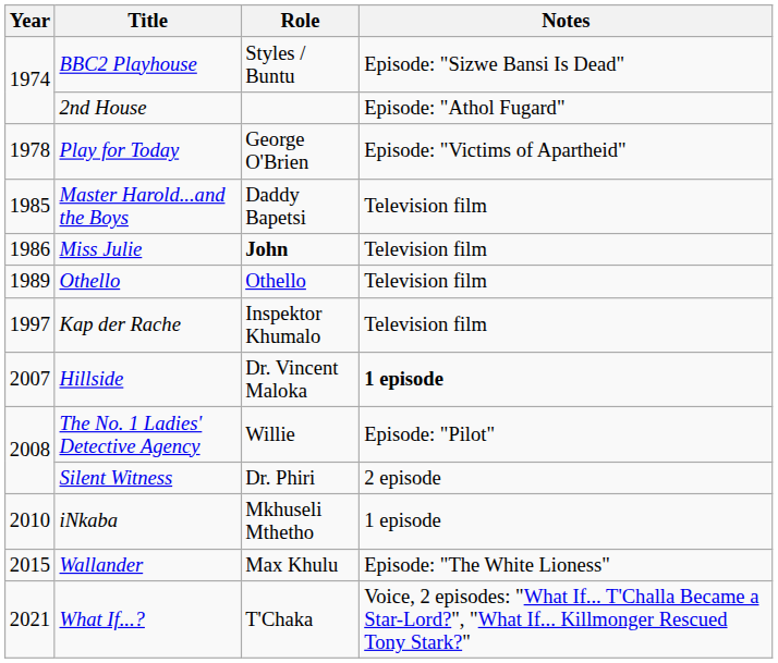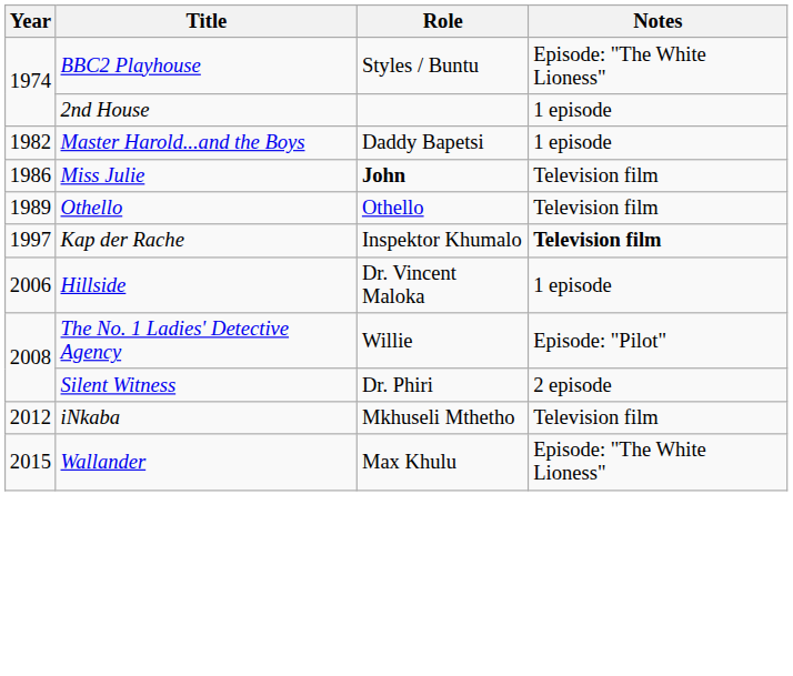 <table class = "wikitable sortable">
 <tr>
 <th>Year</th>
 <th>Title</th>
 <th>Role</th>
 <th>Notes</th>
 </tr>
 <tr>
 <td rowspan=2>1974</td>
 <td><em><a href='#'>BBC2 Playhouse</a></em></td>
 <td>Styles / Buntu</td>
-<td>Episode: "Sizwe Bansi Is Dead"</td>
+<td>Episode: "The White Lioness"</td>
 </tr>
 <tr>
 <td><em>2nd House</em></td>
 <td></td>
-<td>Episode: "Athol Fugard"</td>
+<td>1 episode</td>
 </tr>
 <tr>
-<td>1978</td>
-<td><em><a href='#'>Play for Today</a></em></td>
-<td>George O'Brien</td>
-<td>Episode: "Victims of Apartheid"</td>
-</tr>
-<tr>
-<td>1985</td>
+<td>1982</td>
 <td><em><a href='#'>Master Harold...and the Boys</a></em></td>
 <td>Daddy Bapetsi</td>
-<td>Television film</td>
+<td>1 episode</td>
 </tr>
 <tr>
 <td>1986</td>
 <td><em><a href='#'>Miss Julie</a></em></td>
 <td><strong>John</strong></td>
 <td>Television film</td>
 </tr>
 <tr>
 <td>1989</td>
 <td><em><a href='#'>Othello</a></em></td>
 <td><a href='#'>Othello</a></td>
 <td>Television film</td>
 </tr>
 <tr>
 <td>1997</td>
 <td><em>Kap der Rache</em></td>
 <td>Inspektor Khumalo</td>
-<td>Television film</td>
+<td><strong>Television film</strong></td>
 </tr>
 <tr>
-<td>2007</td>
+<td>2006</td>
 <td><em><a href='#'>Hillside</a></em></td>
 <td>Dr. Vincent Maloka</td>
-<td><strong>1 episode</strong></td>
+<td>1 episode</td>
 </tr>
 <tr>
 <td rowspan=2>2008</td>
 <td><em><a href='#'>The No. 1 Ladies' Detective Agency</a></em></td>
 <td>Willie</td>
 <td>Episode: "Pilot"</td>
 </tr>
 <tr>
 <td><em><a href='#'>Silent Witness</a></em></td>
 <td>Dr. Phiri</td>
 <td>2 episode</td>
 </tr>
 <tr>
-<td>2010</td>
+<td>2012</td>
 <td><em>iNkaba</em></td>
 <td>Mkhuseli Mthetho</td>
-<td>1 episode</td>
+<td>Television film</td>
 </tr>
 <tr>
 <td>2015</td>
 <td><em><a href='#'>Wallander</a></em></td>
 <td>Max Khulu</td>
 <td>Episode: "The White Lioness"</td>
 </tr>
-<tr>
-<td>2021</td>
-<td><em><a href='#'>What If...?</a></em></td>
-<td>T'Chaka</td>
-<td>Voice, 2 episodes: "<a href='#'>What If... T'Challa Became a Star-Lord?</a>", "<a href='#'>What If... Killmonger Rescued Tony Stark?</a>"</td>
-</tr>
 </table>
